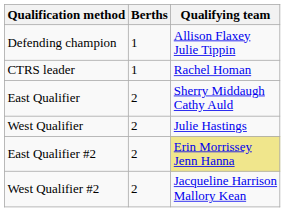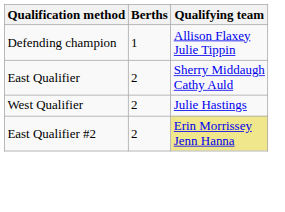 <table class="wikitable" border="1">
 <tr>
 <th>Qualification method</th>
 <th>Berths</th>
 <th>Qualifying team</th>
 </tr>
 <tr>
 <td>Defending champion</td>
 <td>1</td>
 <td><a href='#'>Allison Flaxey</a> <br> <a href='#'>Julie Tippin</a></td>
-</tr>
-<tr>
-<td>CTRS leader</td>
-<td>1</td>
-<td><a href='#'>Rachel Homan</a></td>
 </tr>
 <tr>
 <td>East Qualifier</td>
 <td>2</td>
 <td><a href='#'>Sherry Middaugh</a> <br> <a href='#'>Cathy Auld</a></td>
 </tr>
 <tr>
 <td>West Qualifier</td>
 <td>2</td>
 <td><a href='#'>Julie Hastings</a></td>
 </tr>
 <tr>
 <td>East Qualifier #2</td>
 <td>2</td>
 <td style="background: khaki;"><a href='#'>Erin Morrissey</a> <br> <a href='#'>Jenn Hanna</a></td>
 </tr>
-<tr>
-<td>West Qualifier #2</td>
-<td>2</td>
-<td><a href='#'>Jacqueline Harrison</a> <br> <a href='#'>Mallory Kean</a></td>
-</tr>
 </table>
